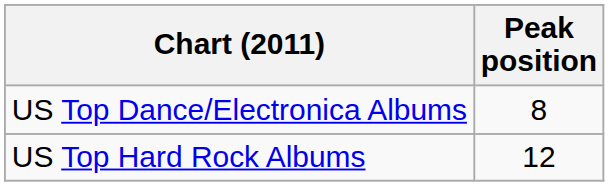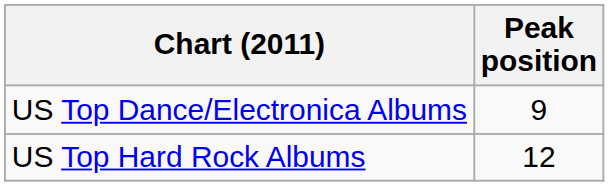 <table class="wikitable sortable">
 <tr>
 <th scope="col">Chart (2011)</th>
 <th scope="col">Peak<br>position</th>
 </tr>
 <tr>
 <td>US <a href='#'>Top Dance/Electronica Albums</a></td>
-<td style="text-align:center;">8</td>
+<td style="text-align:center;">9</td>
 </tr>
 <tr>
 <td>US <a href='#'>Top Hard Rock Albums</a></td>
 <td style="text-align:center;">12</td>
 </tr>
 </table>
